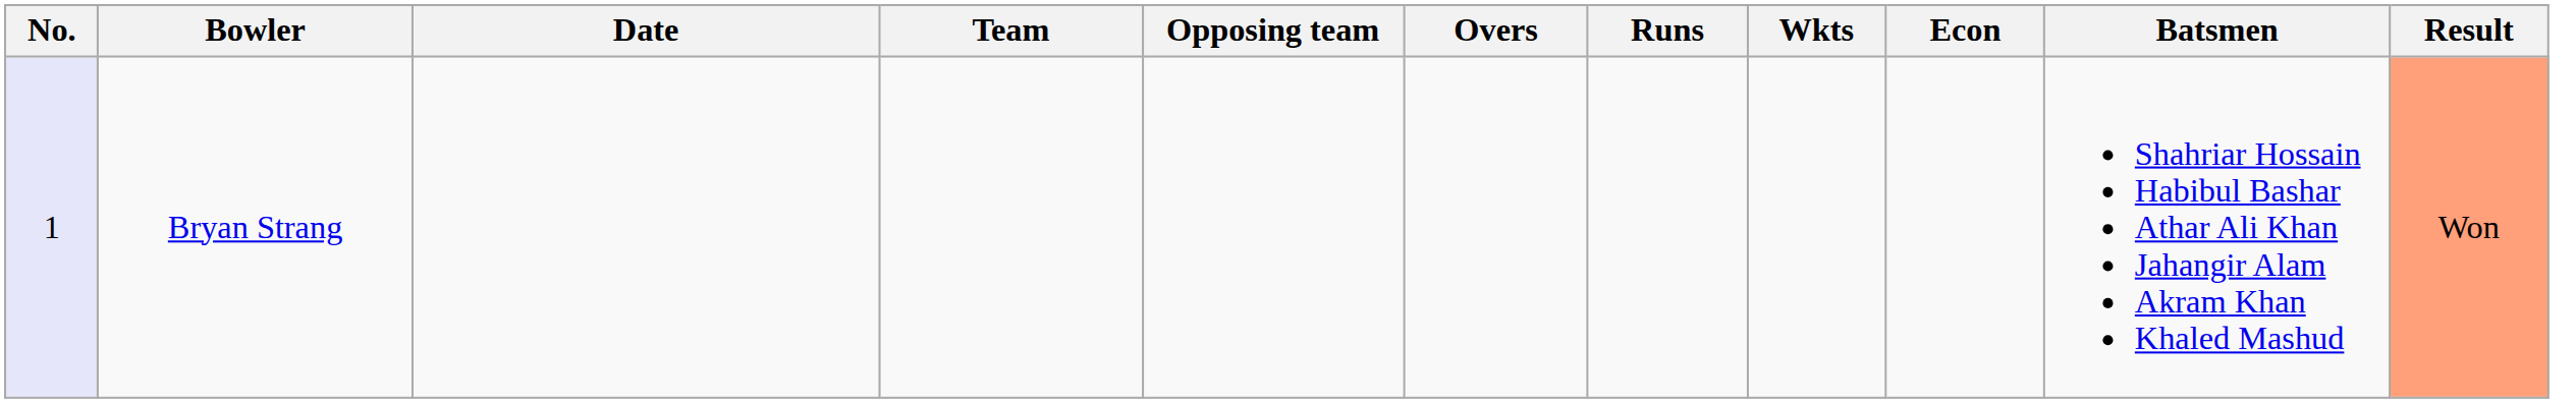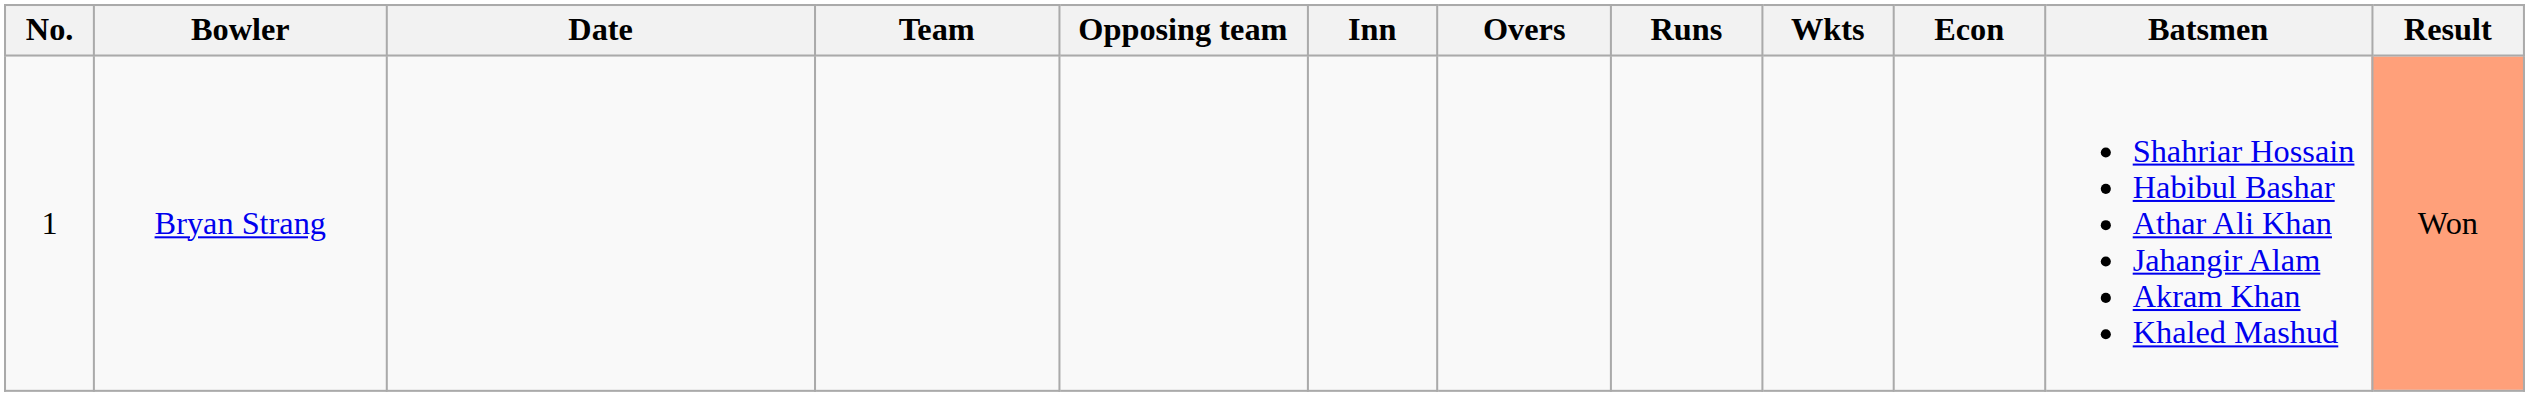 <table class="wikitable sortable" style="font-size: 100%">
 <tr align=center>
 <th scope="col" width="38">No.</th>
 <th scope="col" width="145">Bowler</th>
 <th scope="col" width="220">Date</th>
 <th scope="col" width="120">Team</th>
 <th scope="col" width="120">Opposing team</th>
+<th scope="col" width="60">Inn</th>
 <th scope="col" width="82">Overs</th>
 <th scope="col" width="70">Runs</th>
 <th scope="col" width="60">Wkts</th>
 <th scope="col" width="70">Econ</th>
 <th scope="col" width="160" class="unsortable">Batsmen</th>
 <th scope="col" width="70">Result</th>
 </tr>
 <tr align=center>
-<td scope="row" style="background: lavender;">1</td>
+<td scope="row">1</td>
 <td><a href='#'>Bryan Strang</a></td>
+<td></td>
 <td></td>
 <td></td>
 <td></td>
 <td></td>
 <td></td>
 <td></td>
 <td></td>
 <td align=left><br><ul><li><a href='#'>Shahriar Hossain</a></li><li><a href='#'>Habibul Bashar</a></li><li><a href='#'>Athar Ali Khan</a></li><li><a href='#'>Jahangir Alam</a></li><li><a href='#'>Akram Khan</a></li><li><a href='#'>Khaled Mashud</a></li></ul></td>
 <td style="background: lightsalmon;">Won</td>
 </tr>
 </table>
